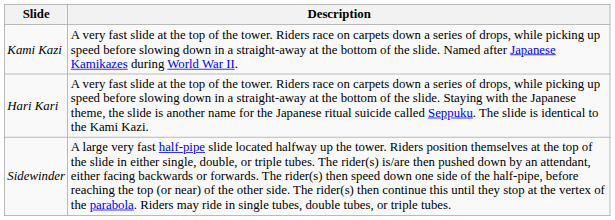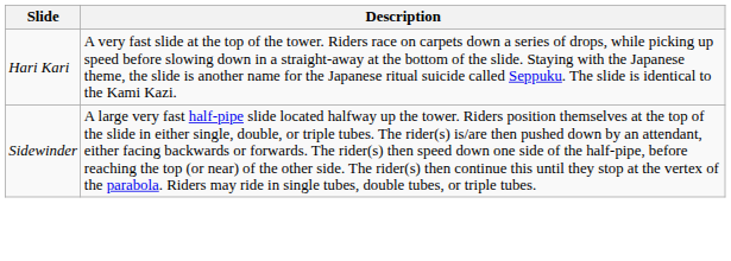 <table class="wikitable" style="width:60%;">
 <tr>
 <th>Slide</th>
 <th>Description</th>
-</tr>
-<tr>
-<td><em>Kami Kazi</em></td>
-<td>A very fast slide at the top of the tower. Riders race on carpets down a series of drops, while picking up speed before slowing down in a straight-away at the bottom of the slide. Named after <a href='#'>Japanese</a> <a href='#'>Kamikazes</a> during <a href='#'>World War II</a>.</td>
 </tr>
 <tr>
 <td><em>Hari Kari</em></td>
 <td>A very fast slide at the top of the tower. Riders race on carpets down a series of drops, while picking up speed before slowing down in a straight-away at the bottom of the slide. Staying with the Japanese theme, the slide is another name for the Japanese ritual suicide called <a href='#'>Seppuku</a>. The slide is identical to the Kami Kazi.</td>
 </tr>
 <tr>
 <td><em>Sidewinder</em></td>
 <td>A large very fast <a href='#'>half-pipe</a> slide located halfway up the tower. Riders position themselves at the top of the slide in either single, double, or triple tubes. The rider(s) is/are then pushed down by an attendant, either facing backwards or forwards. The rider(s) then speed down one side of the half-pipe, before reaching the top (or near) of the other side. The rider(s) then continue this until they stop at the vertex of the <a href='#'>parabola</a>. Riders may ride in single tubes, double tubes, or triple tubes.</td>
 </tr>
 </table>
